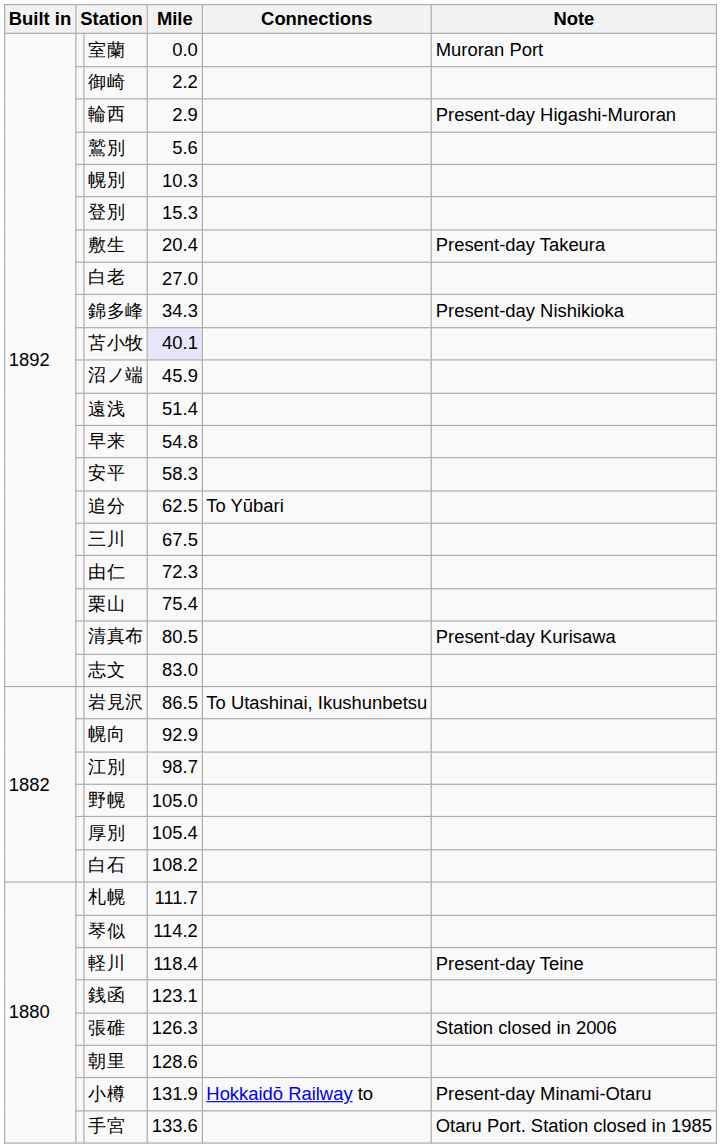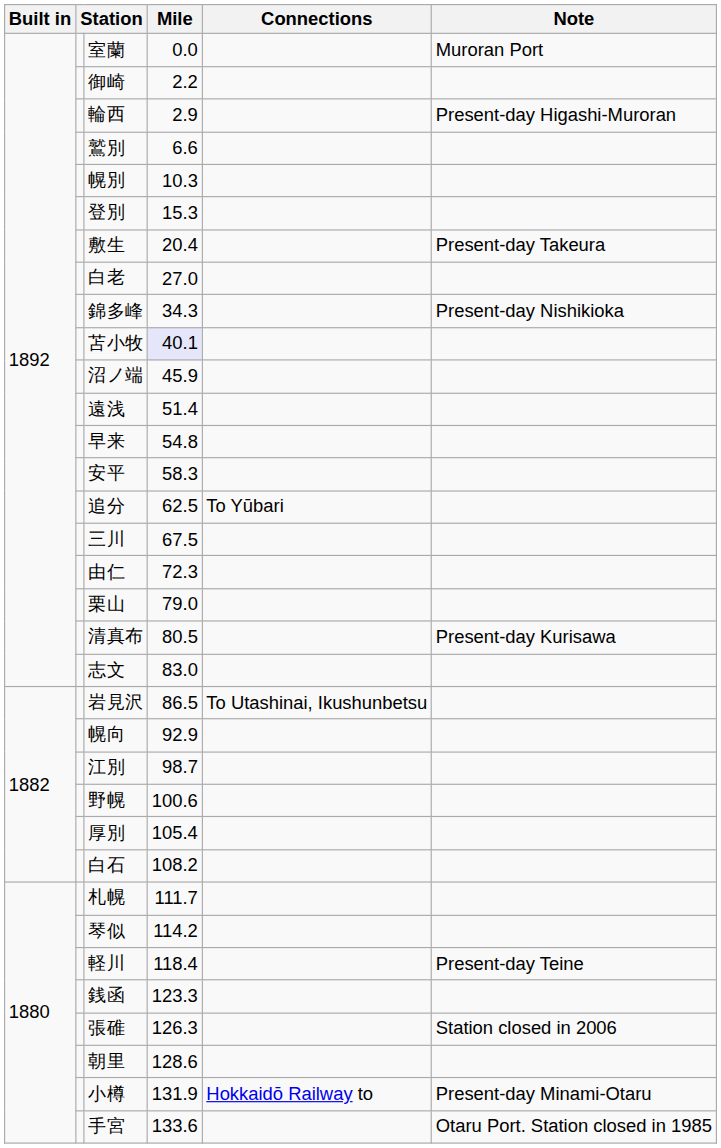 <table class=wikitable>
 <tr>
 <th>Built in</th>
 <th colspan=2>Station</th>
 <th>Mile</th>
 <th>Connections</th>
 <th>Note</th>
 </tr>
 <tr>
 <td rowspan=21>1892</td>
 <td></td>
 <td>室蘭</td>
 <td style="text-align:right">0.0</td>
 <td></td>
 <td>Muroran Port</td>
 </tr>
 <tr>
 <td></td>
 <td>御崎</td>
 <td style="text-align:right">2.2</td>
 <td></td>
 <td></td>
 </tr>
 <tr>
 <td></td>
 <td>輪西</td>
 <td style="text-align:right">2.9</td>
 <td></td>
 <td>Present-day Higashi-Muroran</td>
 </tr>
 <tr>
 <td></td>
 <td>鷲別</td>
-<td style="text-align:right">5.6</td>
+<td style="text-align:right">6.6</td>
 <td></td>
 <td></td>
 </tr>
 <tr>
 <td></td>
 <td>幌別</td>
 <td style="text-align:right">10.3</td>
 <td></td>
 <td></td>
 </tr>
 <tr>
 <td></td>
 <td>登別</td>
 <td style="text-align:right">15.3</td>
 <td></td>
 <td></td>
 </tr>
 <tr>
 <td></td>
 <td>敷生</td>
 <td style="text-align:right">20.4</td>
 <td></td>
 <td>Present-day Takeura</td>
 </tr>
 <tr>
 <td></td>
 <td>白老</td>
 <td style="text-align:right">27.0</td>
 <td></td>
 <td></td>
 </tr>
 <tr>
 <td></td>
 <td>錦多峰</td>
 <td style="text-align:right">34.3</td>
 <td></td>
 <td>Present-day Nishikioka</td>
 </tr>
 <tr>
 <td></td>
 <td>苫小牧</td>
 <td style="background: lavender; text-align:right">40.1</td>
 <td></td>
 <td></td>
 </tr>
 <tr>
 <td></td>
 <td>沼ノ端</td>
 <td style="text-align:right">45.9</td>
 <td></td>
 <td></td>
 </tr>
 <tr>
 <td></td>
 <td>遠浅</td>
 <td style="text-align:right">51.4</td>
 <td></td>
 <td></td>
 </tr>
 <tr>
 <td></td>
 <td>早来</td>
 <td style="text-align:right">54.8</td>
 <td></td>
 <td></td>
 </tr>
 <tr>
 <td></td>
 <td>安平</td>
 <td style="text-align:right">58.3</td>
 <td></td>
 <td></td>
 </tr>
 <tr>
 <td></td>
 <td>追分</td>
 <td style="text-align:right">62.5</td>
 <td>To Yūbari</td>
 <td></td>
 </tr>
 <tr>
 <td></td>
 <td>三川</td>
 <td style="text-align:right">67.5</td>
 <td></td>
 <td></td>
 </tr>
 <tr>
 <td></td>
 <td>由仁</td>
 <td style="text-align:right">72.3</td>
 <td></td>
 <td></td>
 </tr>
 <tr>
 <td></td>
 <td>栗山</td>
-<td style="text-align:right">75.4</td>
+<td style="text-align:right">79.0</td>
 <td></td>
 <td></td>
 </tr>
 <tr>
 <td></td>
 <td>清真布</td>
 <td style="text-align:right">80.5</td>
 <td></td>
 <td>Present-day Kurisawa</td>
 </tr>
 <tr>
 <td></td>
 <td>志文</td>
 <td style="text-align:right">83.0</td>
 <td></td>
 <td></td>
 </tr>
 <tr>
 <td rowspan=2></td>
 <td rowspan=2>岩見沢</td>
 <td rowspan=2 style="text-align:right">86.5</td>
 <td rowspan=2>To Utashinai, Ikushunbetsu</td>
 <td rowspan=2></td>
 </tr>
 <tr>
 <td rowspan=7>1882</td>
 </tr>
 <tr>
 <td></td>
 <td>幌向</td>
 <td style="text-align:right">92.9</td>
 <td></td>
 <td></td>
 </tr>
 <tr>
 <td></td>
 <td>江別</td>
 <td style="text-align:right">98.7</td>
 <td></td>
 <td></td>
 </tr>
 <tr>
 <td></td>
 <td>野幌</td>
-<td style="text-align:right">105.0</td>
+<td style="text-align:right">100.6</td>
 <td></td>
 <td></td>
 </tr>
 <tr>
 <td></td>
 <td>厚別</td>
 <td style="text-align:right">105.4</td>
 <td></td>
 <td></td>
 </tr>
 <tr>
 <td></td>
 <td>白石</td>
 <td style="text-align:right">108.2</td>
 <td></td>
 <td></td>
 </tr>
 <tr>
 <td rowspan=2></td>
 <td rowspan=2>札幌</td>
 <td rowspan=2 style="text-align:right">111.7</td>
 <td rowspan=2></td>
 <td rowspan=2></td>
 </tr>
 <tr>
 <td rowspan=8>1880</td>
 </tr>
 <tr>
 <td></td>
 <td>琴似</td>
 <td style="text-align:right">114.2</td>
 <td></td>
 <td></td>
 </tr>
 <tr>
 <td></td>
 <td>軽川</td>
 <td style="text-align:right">118.4</td>
 <td></td>
 <td>Present-day Teine</td>
 </tr>
 <tr>
 <td></td>
 <td>銭函</td>
-<td style="text-align:right">123.1</td>
+<td style="text-align:right">123.3</td>
 <td></td>
 <td></td>
 </tr>
 <tr>
 <td></td>
 <td>張碓</td>
 <td style="text-align:right">126.3</td>
 <td></td>
 <td>Station closed in 2006</td>
 </tr>
 <tr>
 <td></td>
 <td>朝里</td>
 <td style="text-align:right">128.6</td>
 <td></td>
 <td></td>
 </tr>
 <tr>
 <td></td>
 <td>小樽</td>
 <td style="text-align:right">131.9</td>
 <td><a href='#'>Hokkaidō Railway</a> to </td>
 <td>Present-day Minami-Otaru</td>
 </tr>
 <tr>
 <td></td>
 <td>手宮</td>
 <td style="text-align:right">133.6</td>
 <td></td>
 <td>Otaru Port. Station closed in 1985</td>
 </tr>
 </table>
